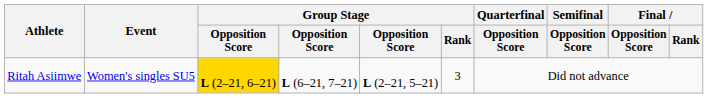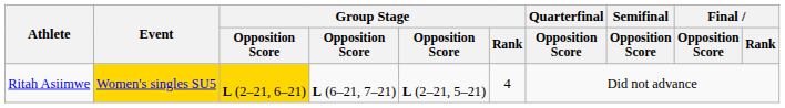 <table class="wikitable" style="font-size:90%; text-align:center">
 <tr>
 <th rowspan="2">Athlete</th>
 <th rowspan="2">Event</th>
 <th colspan="4">Group Stage</th>
 <th>Quarterfinal</th>
 <th>Semifinal</th>
 <th colspan="2">Final / </th>
 </tr>
 <tr style="font-size:95%">
 <th>Opposition<br>Score</th>
 <th>Opposition<br>Score</th>
 <th>Opposition<br>Score</th>
 <th>Rank</th>
 <th>Opposition<br>Score</th>
 <th>Opposition<br>Score</th>
 <th>Opposition<br>Score</th>
 <th>Rank</th>
 </tr>
 <tr>
 <td align="left"><a href='#'>Ritah Asiimwe</a></td>
-<td align="left"><a href='#'>Women's singles SU5</a></td>
+<td align="left" style="background: gold;"><a href='#'>Women's singles SU5</a></td>
 <td style="background: gold;"><br><strong>L</strong> (2–21, 6–21)</td>
 <td><br><strong>L</strong> (6–21, 7–21)</td>
 <td><br><strong>L</strong> (2–21, 5–21)</td>
-<td>3</td>
+<td>4</td>
 <td colspan="4">Did not advance</td>
 </tr>
 </table>
